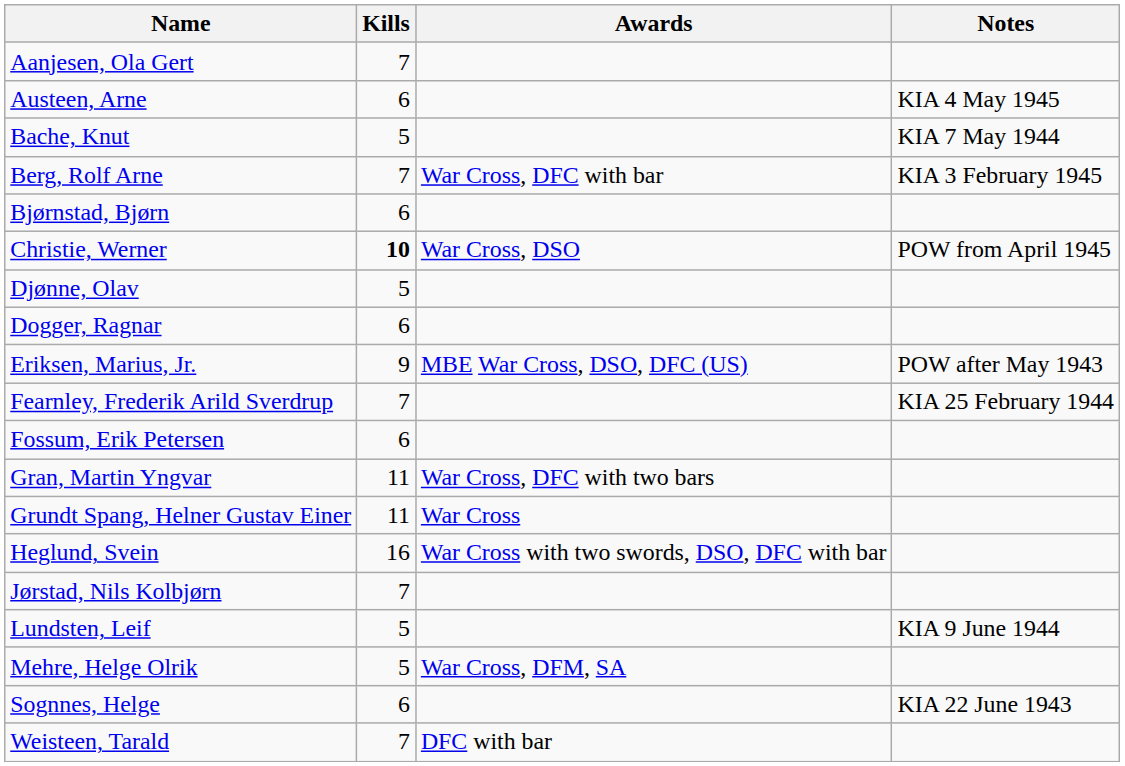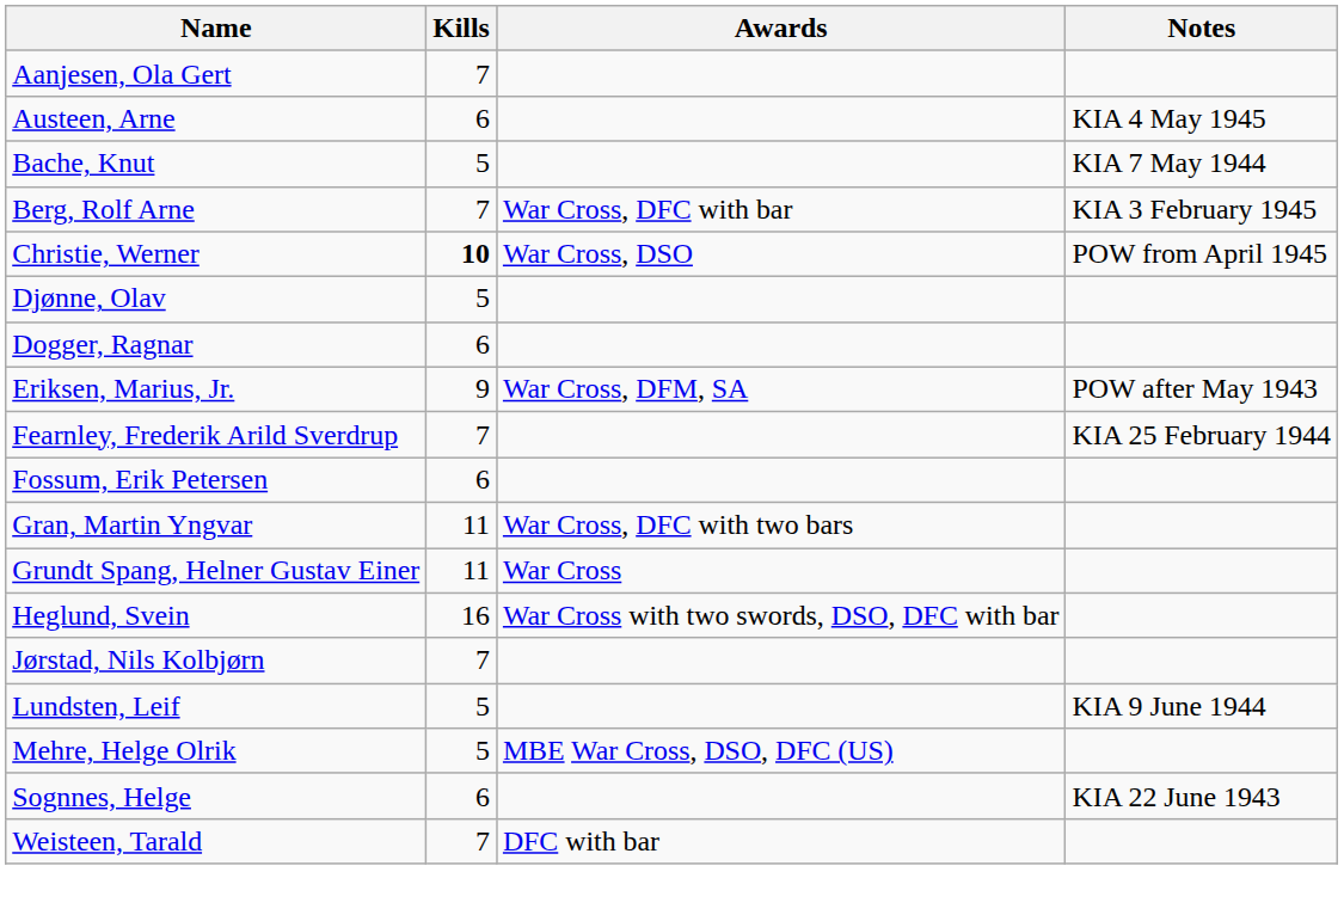 <table class="wikitable sortable">
 <tr>
 <th>Name</th>
 <th>Kills</th>
 <th>Awards</th>
 <th>Notes</th>
 </tr>
 <tr>
 <td><a href='#'>Aanjesen, Ola Gert</a></td>
 <td align="right">7</td>
 <td></td>
 <td></td>
 </tr>
 <tr>
 <td><a href='#'>Austeen, Arne</a></td>
 <td align="right">6</td>
 <td></td>
 <td>KIA 4 May 1945</td>
 </tr>
 <tr>
 <td><a href='#'>Bache, Knut</a></td>
 <td align="right">5</td>
 <td></td>
 <td>KIA 7 May 1944</td>
 </tr>
 <tr>
 <td><a href='#'>Berg, Rolf Arne</a></td>
 <td align="right">7</td>
 <td><a href='#'>War Cross</a>, <a href='#'>DFC</a> with bar</td>
 <td>KIA 3 February 1945</td>
 </tr>
 <tr>
-<td><a href='#'>Bjørnstad, Bjørn</a></td>
-<td align="right">6</td>
-<td></td>
-<td></td>
-</tr>
-<tr>
 <td><a href='#'>Christie, Werner</a></td>
 <td align="right"><strong>10</strong></td>
 <td><a href='#'>War Cross</a>, <a href='#'>DSO</a></td>
 <td>POW from April 1945</td>
 </tr>
 <tr>
 <td><a href='#'>Djønne, Olav</a></td>
 <td align="right">5</td>
 <td></td>
 <td></td>
 </tr>
 <tr>
 <td><a href='#'>Dogger, Ragnar</a></td>
 <td align="right">6</td>
 <td></td>
 <td></td>
 </tr>
 <tr>
 <td><a href='#'>Eriksen, Marius, Jr.</a></td>
 <td align="right">9</td>
-<td><a href='#'>MBE</a> <a href='#'>War Cross</a>, <a href='#'>DSO</a>, <a href='#'>DFC (US)</a></td>
+<td><a href='#'>War Cross</a>, <a href='#'>DFM</a>, <a href='#'>SA</a></td>
 <td>POW after May 1943</td>
 </tr>
 <tr>
 <td><a href='#'>Fearnley, Frederik Arild Sverdrup</a></td>
 <td align="right">7</td>
 <td></td>
 <td>KIA 25 February 1944</td>
 </tr>
 <tr>
 <td><a href='#'>Fossum, Erik Petersen</a></td>
 <td align="right">6</td>
 <td></td>
 <td></td>
 </tr>
 <tr>
 <td><a href='#'>Gran, Martin Yngvar</a></td>
 <td align="right">11</td>
 <td><a href='#'>War Cross</a>, <a href='#'>DFC</a> with two bars</td>
 <td></td>
 </tr>
 <tr>
 <td><a href='#'>Grundt Spang, Helner Gustav Einer</a></td>
 <td align="right">11</td>
 <td><a href='#'>War Cross</a></td>
 <td></td>
 </tr>
 <tr>
 <td><a href='#'>Heglund, Svein</a></td>
 <td align="right">16</td>
 <td><a href='#'>War Cross</a> with two swords, <a href='#'>DSO</a>, <a href='#'>DFC</a> with bar</td>
 <td></td>
 </tr>
 <tr>
 <td><a href='#'>Jørstad, Nils Kolbjørn</a></td>
 <td align="right">7</td>
 <td></td>
 <td></td>
 </tr>
 <tr>
 <td><a href='#'>Lundsten, Leif</a></td>
 <td align="right">5</td>
 <td></td>
 <td>KIA 9 June 1944</td>
 </tr>
 <tr>
 <td><a href='#'>Mehre, Helge Olrik</a></td>
 <td align="right">5</td>
-<td><a href='#'>War Cross</a>, <a href='#'>DFM</a>, <a href='#'>SA</a></td>
+<td><a href='#'>MBE</a> <a href='#'>War Cross</a>, <a href='#'>DSO</a>, <a href='#'>DFC (US)</a></td>
 <td></td>
 </tr>
 <tr>
 <td><a href='#'>Sognnes, Helge</a></td>
 <td align="right">6</td>
 <td></td>
 <td>KIA 22 June 1943</td>
 </tr>
 <tr>
 <td><a href='#'>Weisteen, Tarald</a></td>
 <td align="right">7</td>
 <td><a href='#'>DFC</a> with bar</td>
 <td></td>
 </tr>
 </table>
